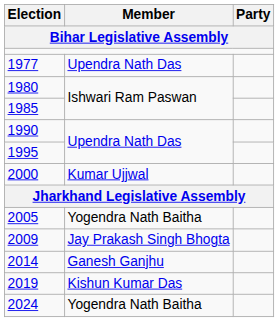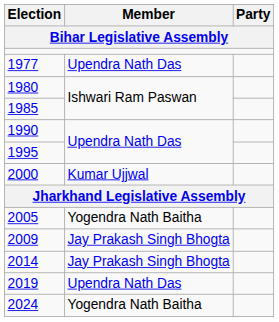 <table class="wikitable sortable">
 <tr>
 <th>Election</th>
 <th>Member</th>
 <th colspan=2>Party</th>
 </tr>
 <tr>
 <th colspan=4><a href='#'>Bihar Legislative Assembly</a></th>
 </tr>
 <tr>
 <td colspan="4"></td>
 </tr>
 <tr>
 <td><a href='#'>1977</a></td>
 <td><a href='#'>Upendra Nath Das</a></td>
 <td></td>
 </tr>
 <tr>
 <td><a href='#'>1980</a></td>
 <td rowspan=2>Ishwari Ram Paswan</td>
 <td></td>
 </tr>
 <tr>
 <td><a href='#'>1985</a></td>
 </tr>
 <tr>
 <td><a href='#'>1990</a></td>
 <td rowspan=2><a href='#'>Upendra Nath Das</a></td>
 <td></td>
 </tr>
 <tr>
 <td><a href='#'>1995</a></td>
 </tr>
 <tr>
 <td><a href='#'>2000</a></td>
 <td><a href='#'>Kumar Ujjwal</a></td>
 <td></td>
 </tr>
 <tr>
 <th colspan=4><a href='#'>Jharkhand Legislative Assembly</a></th>
 </tr>
 <tr>
 <td><a href='#'>2005</a></td>
 <td>Yogendra Nath Baitha</td>
 <td></td>
 </tr>
 <tr>
 <td><a href='#'>2009</a></td>
 <td><a href='#'>Jay Prakash Singh Bhogta</a></td>
 <td></td>
 </tr>
 <tr>
 <td><a href='#'>2014</a></td>
-<td><a href='#'>Ganesh Ganjhu</a></td>
+<td><a href='#'>Jay Prakash Singh Bhogta</a></td>
 </tr>
 <tr>
 <td><a href='#'>2019</a></td>
-<td><a href='#'>Kishun Kumar Das</a></td>
+<td><a href='#'>Upendra Nath Das</a></td>
 <td></td>
 </tr>
 <tr>
 <td><a href='#'>2024</a></td>
 <td>Yogendra Nath Baitha</td>
 </tr>
 </table>
